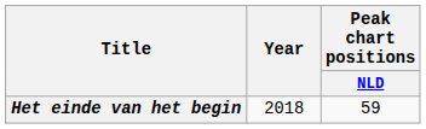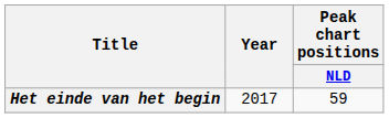 <table class="wikitable plainrowheaders" style="text-align:center;">
 <tr>
 <th scope="col" rowspan="2" style="width:14em;">Title</th>
 <th scope="col" rowspan="2" style="width:4em;">Year</th>
 <th>Peak chart positions</th>
 </tr>
 <tr>
 <th scope="col" style="width:3em;font-size:90%;"><a href='#'>NLD</a><br></th>
 </tr>
 <tr>
 <th scope="row"><em>Het einde van het begin</em></th>
-<td>2018</td>
+<td>2017</td>
 <td>59</td>
 </tr>
 </table>
